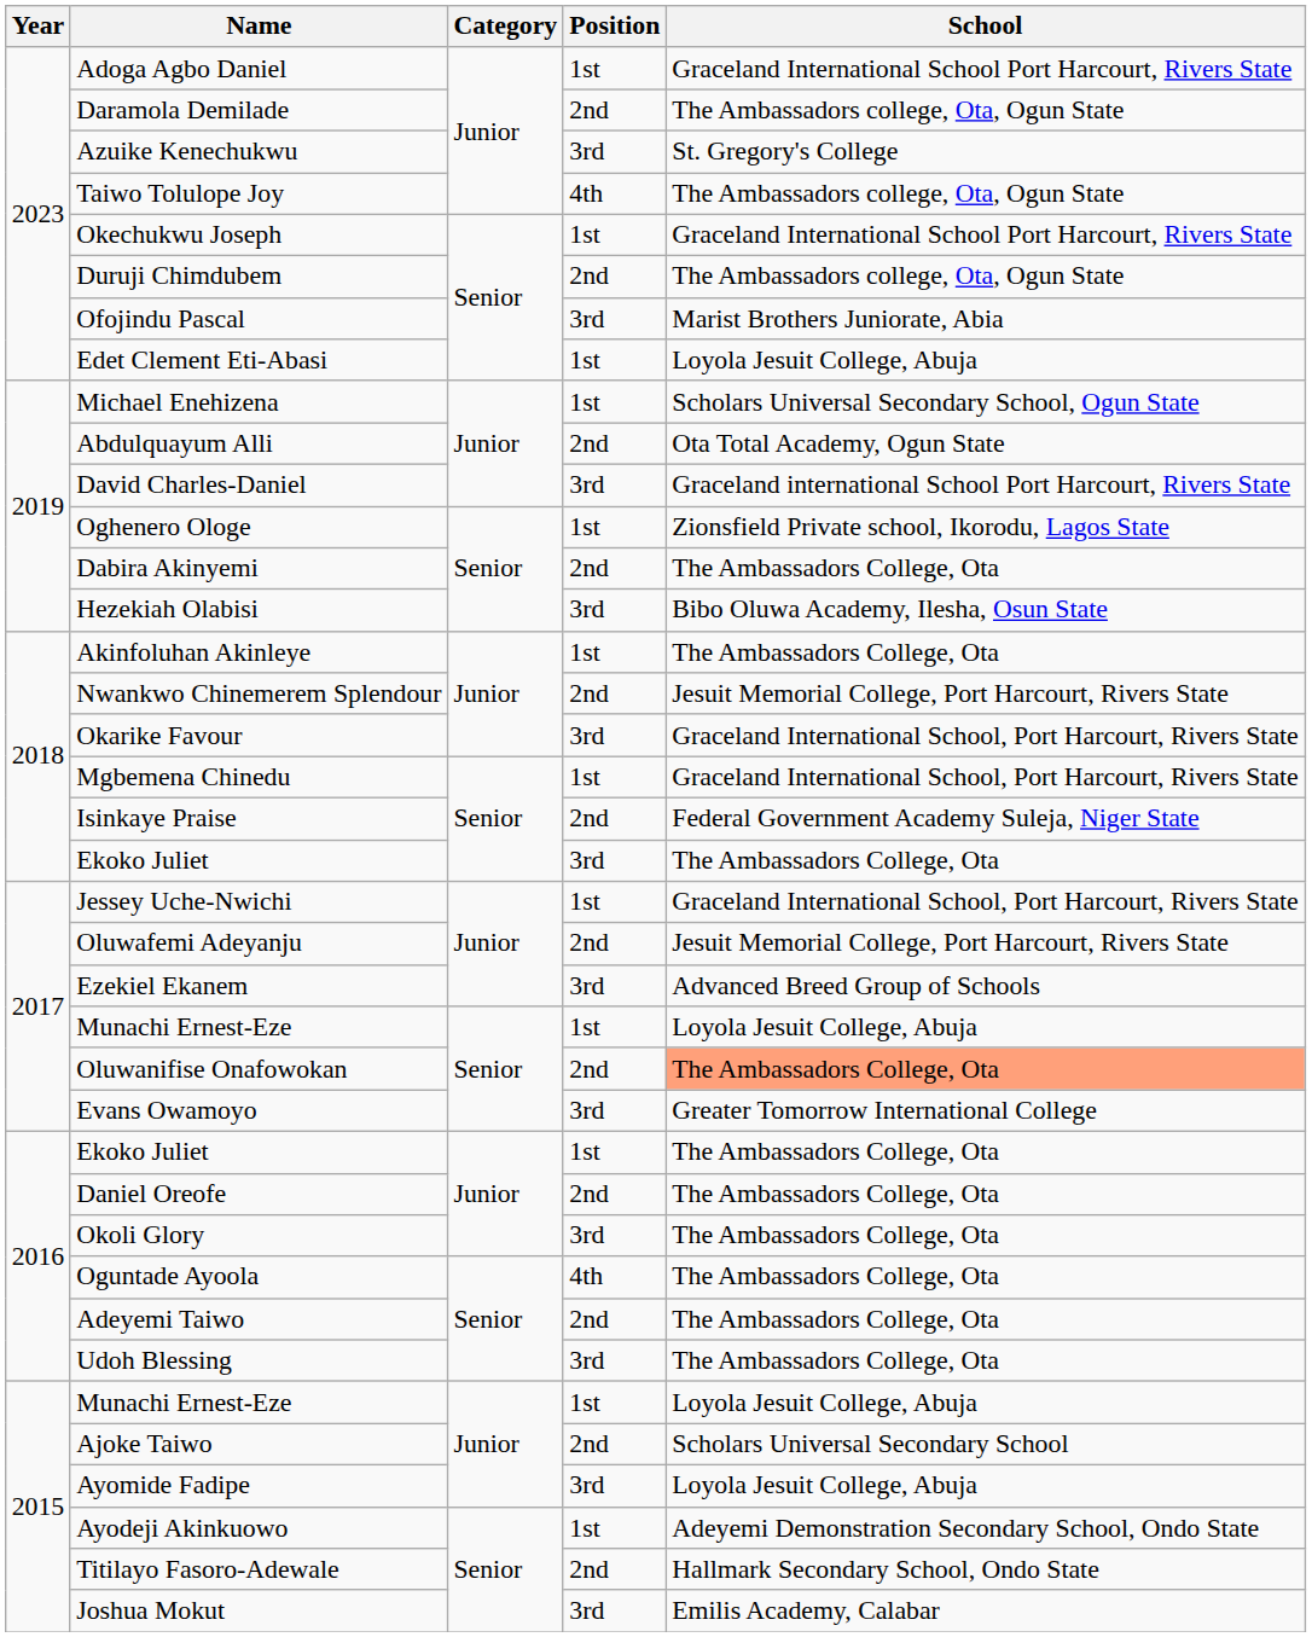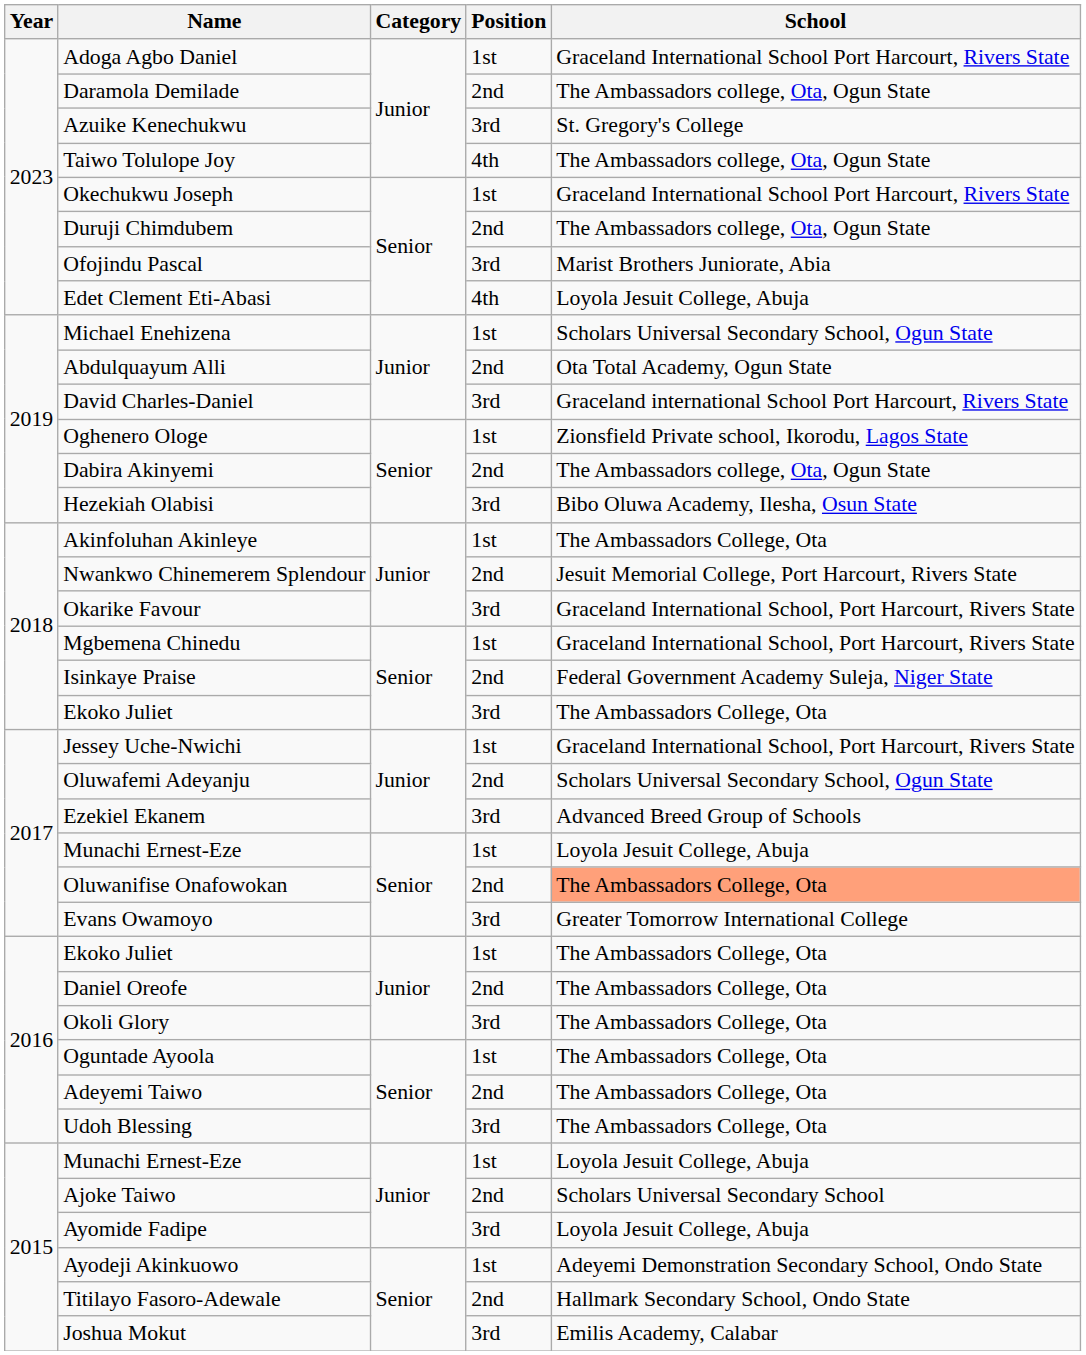 <table class="wikitable">
 <tr>
 <th>Year</th>
 <th>Name</th>
 <th>Category</th>
 <th>Position</th>
 <th>School</th>
 </tr>
 <tr>
 <td rowspan="8">2023</td>
 <td>Adoga Agbo Daniel</td>
 <td rowspan="4">Junior</td>
 <td>1st</td>
 <td>Graceland International School Port Harcourt, <a href='#'>Rivers State</a></td>
 </tr>
 <tr>
 <td>Daramola Demilade</td>
 <td>2nd</td>
 <td>The Ambassadors college, <a href='#'>Ota</a>, Ogun State</td>
 </tr>
 <tr>
 <td>Azuike Kenechukwu</td>
 <td>3rd</td>
 <td>St. Gregory's College</td>
 </tr>
 <tr>
 <td>Taiwo Tolulope Joy</td>
 <td>4th</td>
 <td>The Ambassadors college, <a href='#'>Ota</a>, Ogun State</td>
 </tr>
 <tr>
 <td>Okechukwu Joseph</td>
 <td rowspan="4">Senior</td>
 <td>1st</td>
 <td>Graceland International School Port Harcourt, <a href='#'>Rivers State</a></td>
 </tr>
 <tr>
 <td>Duruji Chimdubem</td>
 <td>2nd</td>
 <td>The Ambassadors college, <a href='#'>Ota</a>, Ogun State</td>
 </tr>
 <tr>
 <td>Ofojindu Pascal</td>
 <td>3rd</td>
 <td>Marist Brothers Juniorate, Abia</td>
 </tr>
 <tr>
 <td>Edet Clement Eti-Abasi</td>
-<td>1st</td>
+<td>4th</td>
 <td>Loyola Jesuit College, Abuja</td>
 </tr>
 <tr>
 <td rowspan="6">2019</td>
 <td>Michael Enehizena</td>
 <td rowspan="3">Junior</td>
 <td>1st</td>
 <td>Scholars Universal Secondary School, <a href='#'>Ogun State</a></td>
 </tr>
 <tr>
 <td>Abdulquayum Alli</td>
 <td>2nd</td>
 <td>Ota Total Academy, Ogun State</td>
 </tr>
 <tr>
 <td>David Charles-Daniel</td>
 <td>3rd</td>
 <td>Graceland international School Port Harcourt, <a href='#'>Rivers State</a></td>
 </tr>
 <tr>
 <td>Oghenero Ologe</td>
 <td rowspan="3">Senior</td>
 <td>1st</td>
 <td>Zionsfield Private school, Ikorodu, <a href='#'>Lagos State</a></td>
 </tr>
 <tr>
 <td>Dabira Akinyemi</td>
 <td>2nd</td>
-<td>The Ambassadors College, Ota</td>
+<td>The Ambassadors college, <a href='#'>Ota</a>, Ogun State</td>
 </tr>
 <tr>
 <td>Hezekiah Olabisi</td>
 <td>3rd</td>
 <td>Bibo Oluwa Academy, Ilesha, <a href='#'>Osun State</a></td>
 </tr>
 <tr>
 <td rowspan="6">2018</td>
 <td>Akinfoluhan Akinleye</td>
 <td rowspan="3">Junior</td>
 <td>1st</td>
 <td>The Ambassadors College, Ota</td>
 </tr>
 <tr>
 <td>Nwankwo Chinemerem Splendour</td>
 <td>2nd</td>
 <td>Jesuit Memorial College, Port Harcourt, Rivers State</td>
 </tr>
 <tr>
 <td>Okarike Favour</td>
 <td>3rd</td>
 <td>Graceland International School, Port Harcourt, Rivers State</td>
 </tr>
 <tr>
 <td>Mgbemena Chinedu</td>
 <td rowspan="3">Senior</td>
 <td>1st</td>
 <td>Graceland International School, Port Harcourt, Rivers State</td>
 </tr>
 <tr>
 <td>Isinkaye Praise</td>
 <td>2nd</td>
 <td>Federal Government Academy Suleja, <a href='#'>Niger State</a></td>
 </tr>
 <tr>
 <td>Ekoko Juliet</td>
 <td>3rd</td>
 <td>The Ambassadors College, Ota</td>
 </tr>
 <tr>
 <td rowspan="6">2017</td>
 <td>Jessey Uche-Nwichi</td>
 <td rowspan="3">Junior</td>
 <td>1st</td>
 <td>Graceland International School, Port Harcourt, Rivers State</td>
 </tr>
 <tr>
 <td>Oluwafemi Adeyanju</td>
 <td>2nd</td>
-<td>Jesuit Memorial College, Port Harcourt, Rivers State</td>
+<td>Scholars Universal Secondary School, <a href='#'>Ogun State</a></td>
 </tr>
 <tr>
 <td>Ezekiel Ekanem</td>
 <td>3rd</td>
 <td>Advanced Breed Group of Schools</td>
 </tr>
 <tr>
 <td>Munachi Ernest-Eze</td>
 <td rowspan="3">Senior</td>
 <td>1st</td>
 <td>Loyola Jesuit College, Abuja</td>
 </tr>
 <tr>
 <td>Oluwanifise Onafowokan</td>
 <td>2nd</td>
 <td style="background: lightsalmon;">The Ambassadors College, Ota</td>
 </tr>
 <tr>
 <td>Evans Owamoyo</td>
 <td>3rd</td>
 <td>Greater Tomorrow International College</td>
 </tr>
 <tr>
 <td rowspan="6">2016</td>
 <td>Ekoko Juliet</td>
 <td rowspan="3">Junior</td>
 <td>1st</td>
 <td>The Ambassadors College, Ota</td>
 </tr>
 <tr>
 <td>Daniel Oreofe</td>
 <td>2nd</td>
 <td>The Ambassadors College, Ota</td>
 </tr>
 <tr>
 <td>Okoli Glory</td>
 <td>3rd</td>
 <td>The Ambassadors College, Ota</td>
 </tr>
 <tr>
 <td>Oguntade Ayoola</td>
 <td rowspan="3">Senior</td>
-<td>4th</td>
+<td>1st</td>
 <td>The Ambassadors College, Ota</td>
 </tr>
 <tr>
 <td>Adeyemi Taiwo</td>
 <td>2nd</td>
 <td>The Ambassadors College, Ota</td>
 </tr>
 <tr>
 <td>Udoh Blessing</td>
 <td>3rd</td>
 <td>The Ambassadors College, Ota</td>
 </tr>
 <tr>
 <td rowspan="6">2015</td>
 <td>Munachi Ernest-Eze</td>
 <td rowspan="3">Junior</td>
 <td>1st</td>
 <td>Loyola Jesuit College, Abuja</td>
 </tr>
 <tr>
 <td>Ajoke Taiwo</td>
 <td>2nd</td>
 <td>Scholars Universal Secondary School</td>
 </tr>
 <tr>
 <td>Ayomide Fadipe</td>
 <td>3rd</td>
 <td>Loyola Jesuit College, Abuja</td>
 </tr>
 <tr>
 <td>Ayodeji Akinkuowo</td>
 <td rowspan="3">Senior</td>
 <td>1st</td>
 <td>Adeyemi Demonstration Secondary School, Ondo State</td>
 </tr>
 <tr>
 <td>Titilayo Fasoro-Adewale</td>
 <td>2nd</td>
 <td>Hallmark Secondary School, Ondo State</td>
 </tr>
 <tr>
 <td>Joshua Mokut</td>
 <td>3rd</td>
 <td>Emilis Academy, Calabar</td>
 </tr>
 </table>
